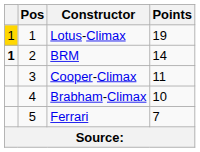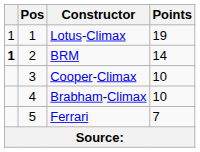 <table class="wikitable" style="font-size: 95%;">
 <tr>
 <th></th>
 <th>Pos</th>
 <th>Constructor</th>
 <th>Points</th>
 </tr>
 <tr>
-<td align="left" style="background: gold;"> 1</td>
+<td align="left"> 1</td>
 <td align="center">1</td>
 <td> <a href='#'>Lotus</a>-<a href='#'>Climax</a></td>
 <td align="left">19</td>
 </tr>
 <tr>
 <td align="left"><strong> 1</strong></td>
 <td align="center">2</td>
 <td> <a href='#'>BRM</a></td>
 <td align="left">14</td>
 </tr>
 <tr>
 <td align="left"></td>
 <td align="center">3</td>
 <td> <a href='#'>Cooper</a>-<a href='#'>Climax</a></td>
-<td align="left">11</td>
+<td align="left">10</td>
 </tr>
 <tr>
 <td align="left"></td>
 <td align="center">4</td>
 <td> <a href='#'>Brabham</a>-<a href='#'>Climax</a></td>
 <td align="left">10</td>
 </tr>
 <tr>
 <td align="left"></td>
 <td align="center">5</td>
 <td> <a href='#'>Ferrari</a></td>
 <td align="left">7</td>
 </tr>
 <tr>
 <th colspan=4>Source: </th>
 </tr>
 </table>
